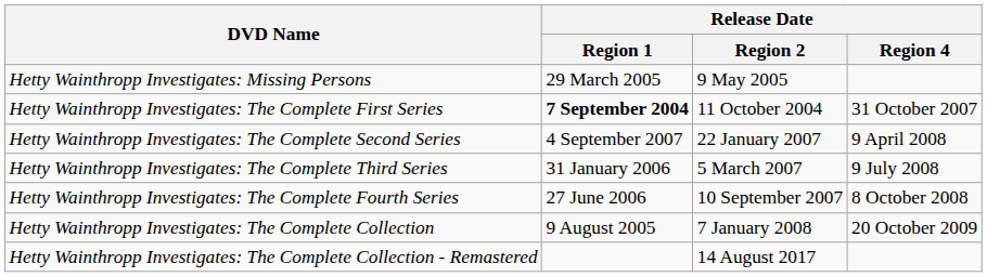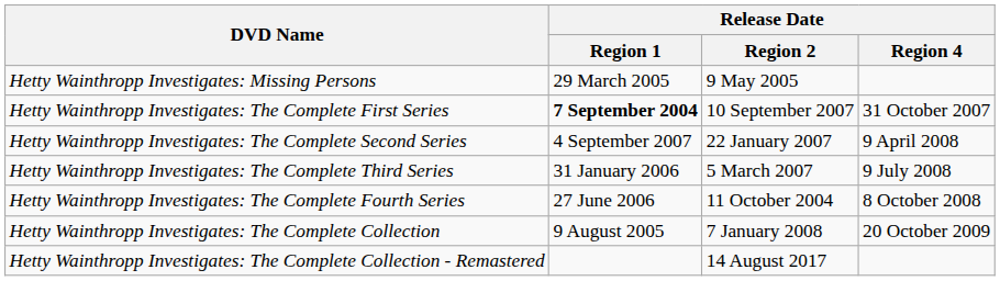 <table class="wikitable">
 <tr>
 <th rowspan="2">DVD Name</th>
 <th colspan="3">Release Date</th>
 </tr>
 <tr>
 <th>Region 1</th>
 <th>Region 2</th>
 <th>Region 4</th>
 </tr>
 <tr>
 <td><em>Hetty Wainthropp Investigates: Missing Persons</em></td>
 <td>29 March 2005</td>
 <td>9 May 2005</td>
 <td></td>
 </tr>
 <tr>
 <td><em>Hetty Wainthropp Investigates: The Complete First Series</em></td>
 <td><strong>7 September 2004</strong></td>
-<td>11 October 2004</td>
+<td>10 September 2007</td>
 <td>31 October 2007</td>
 </tr>
 <tr>
 <td><em>Hetty Wainthropp Investigates: The Complete Second Series</em></td>
 <td>4 September 2007</td>
 <td>22 January 2007</td>
 <td>9 April 2008</td>
 </tr>
 <tr>
 <td><em>Hetty Wainthropp Investigates: The Complete Third Series</em></td>
 <td>31 January 2006</td>
 <td>5 March 2007</td>
 <td>9 July 2008</td>
 </tr>
 <tr>
 <td><em>Hetty Wainthropp Investigates: The Complete Fourth Series</em></td>
 <td>27 June 2006</td>
-<td>10 September 2007</td>
+<td>11 October 2004</td>
 <td>8 October 2008</td>
 </tr>
 <tr>
 <td><em>Hetty Wainthropp Investigates: The Complete Collection</em></td>
 <td>9 August 2005</td>
 <td>7 January 2008</td>
 <td>20 October 2009</td>
 </tr>
 <tr>
 <td><em>Hetty Wainthropp Investigates: The Complete Collection - Remastered</em></td>
 <td></td>
 <td>14 August 2017</td>
 <td></td>
 </tr>
 </table>
